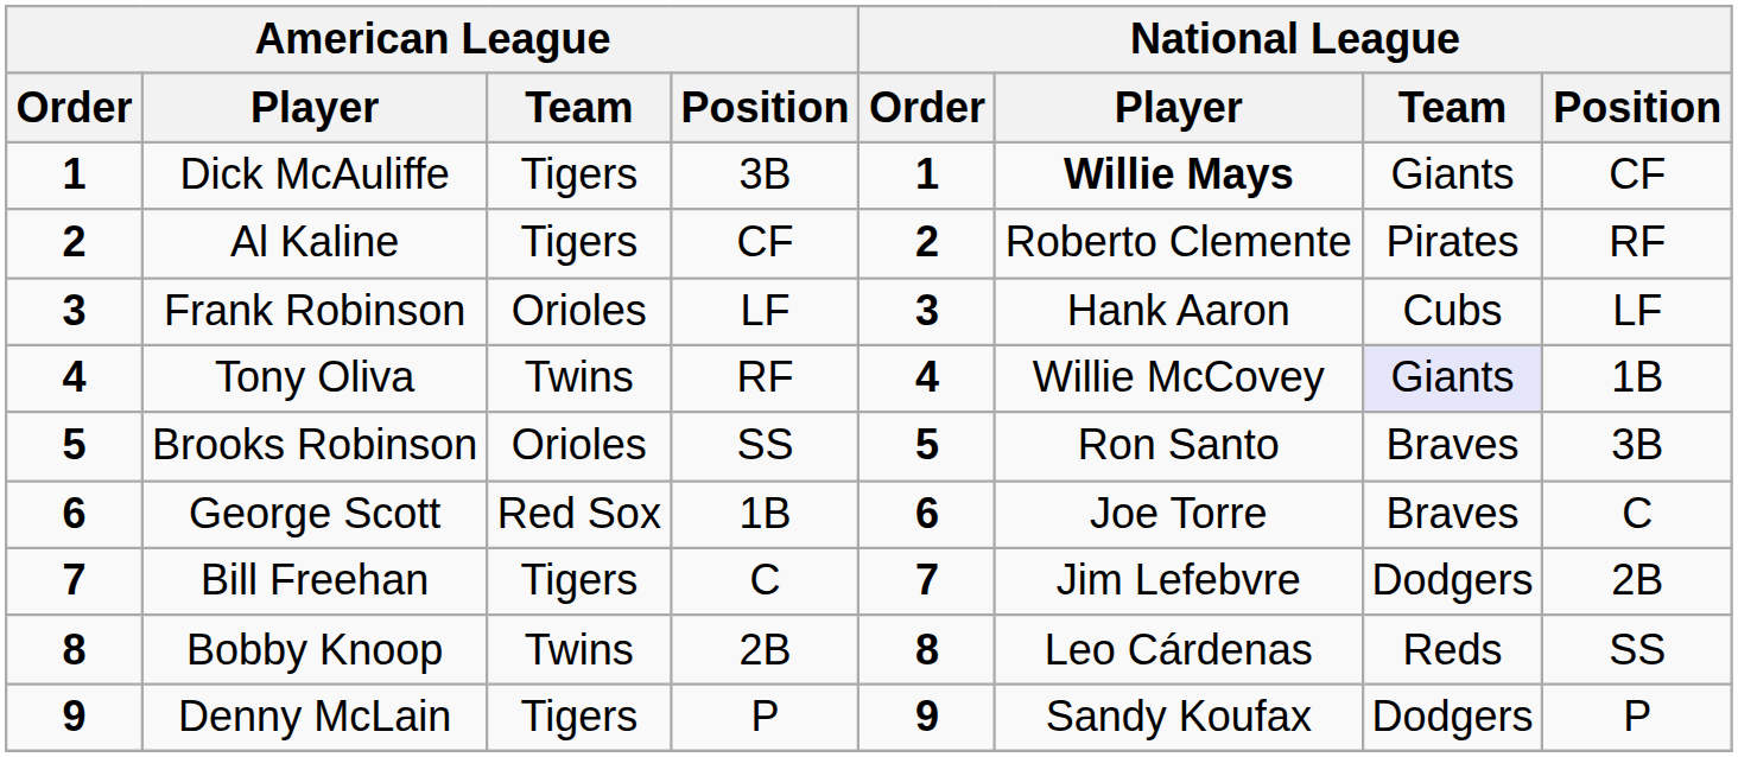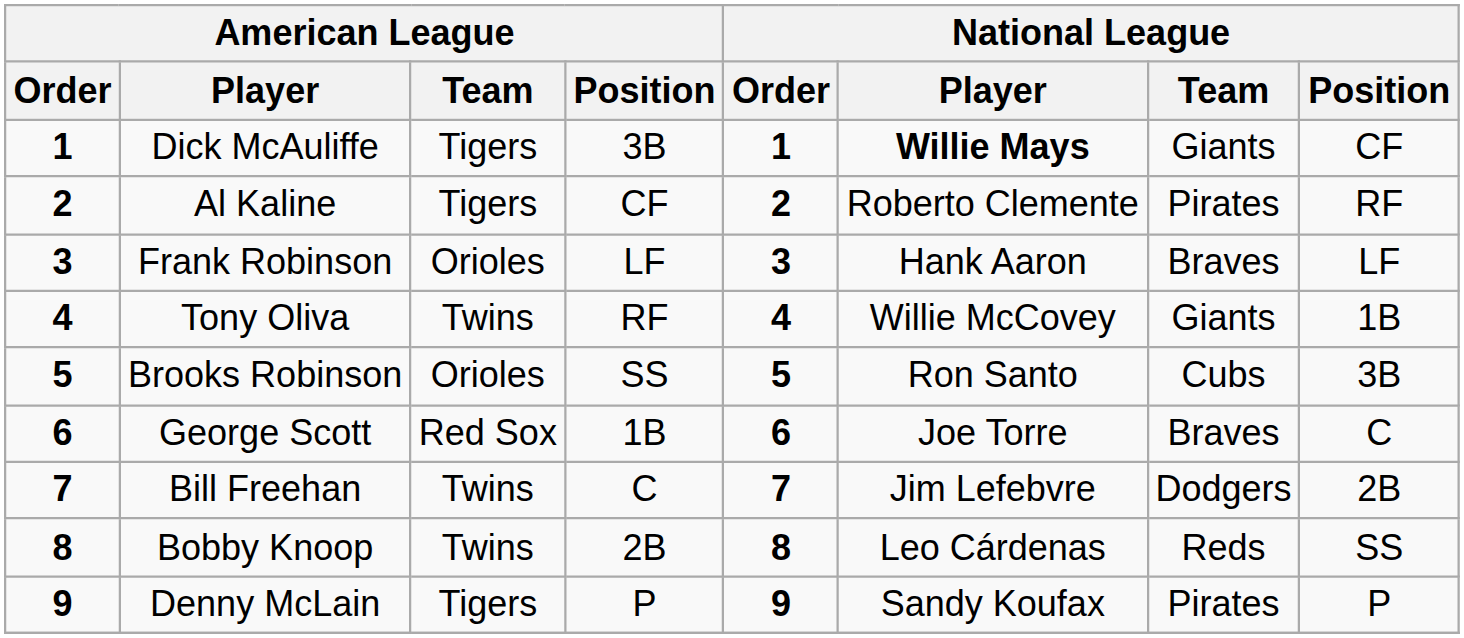 <table class="wikitable" style="font-size: 100%; text-align:center;">
 <tr>
 <th colspan="4">American League</th>
 <th colspan="4">National League</th>
 </tr>
 <tr>
 <th>Order</th>
 <th>Player</th>
 <th>Team</th>
 <th>Position</th>
 <th>Order</th>
 <th>Player</th>
 <th>Team</th>
 <th>Position</th>
 </tr>
 <tr>
 <td><strong>1</strong></td>
 <td>Dick McAuliffe</td>
 <td>Tigers</td>
 <td>3B</td>
 <td><strong>1</strong></td>
 <td><strong>Willie Mays</strong></td>
 <td>Giants</td>
 <td>CF</td>
 </tr>
 <tr>
 <td><strong>2</strong></td>
 <td>Al Kaline</td>
 <td>Tigers</td>
 <td>CF</td>
 <td><strong>2</strong></td>
 <td>Roberto Clemente</td>
 <td>Pirates</td>
 <td>RF</td>
 </tr>
 <tr>
 <td><strong>3</strong></td>
 <td>Frank Robinson</td>
 <td>Orioles</td>
 <td>LF</td>
 <td><strong>3</strong></td>
 <td>Hank Aaron</td>
-<td>Cubs</td>
+<td>Braves</td>
 <td>LF</td>
 </tr>
 <tr>
 <td><strong>4</strong></td>
 <td>Tony Oliva</td>
 <td>Twins</td>
 <td>RF</td>
 <td><strong>4</strong></td>
 <td>Willie McCovey</td>
-<td style="background: lavender;">Giants</td>
+<td>Giants</td>
 <td>1B</td>
 </tr>
 <tr>
 <td><strong>5</strong></td>
 <td>Brooks Robinson</td>
 <td>Orioles</td>
 <td>SS</td>
 <td><strong>5</strong></td>
 <td>Ron Santo</td>
-<td>Braves</td>
+<td>Cubs</td>
 <td>3B</td>
 </tr>
 <tr>
 <td><strong>6</strong></td>
 <td>George Scott</td>
 <td>Red Sox</td>
 <td>1B</td>
 <td><strong>6</strong></td>
 <td>Joe Torre</td>
 <td>Braves</td>
 <td>C</td>
 </tr>
 <tr>
 <td><strong>7</strong></td>
 <td>Bill Freehan</td>
-<td>Tigers</td>
+<td>Twins</td>
 <td>C</td>
 <td><strong>7</strong></td>
 <td>Jim Lefebvre</td>
 <td>Dodgers</td>
 <td>2B</td>
 </tr>
 <tr>
 <td><strong>8</strong></td>
 <td>Bobby Knoop</td>
 <td>Twins</td>
 <td>2B</td>
 <td><strong>8</strong></td>
 <td>Leo Cárdenas</td>
 <td>Reds</td>
 <td>SS</td>
 </tr>
 <tr>
 <td><strong>9</strong></td>
 <td>Denny McLain</td>
 <td>Tigers</td>
 <td>P</td>
 <td><strong>9</strong></td>
 <td>Sandy Koufax</td>
-<td>Dodgers</td>
+<td>Pirates</td>
 <td>P</td>
 </tr>
 <tr>
 </tr>
 </table>
